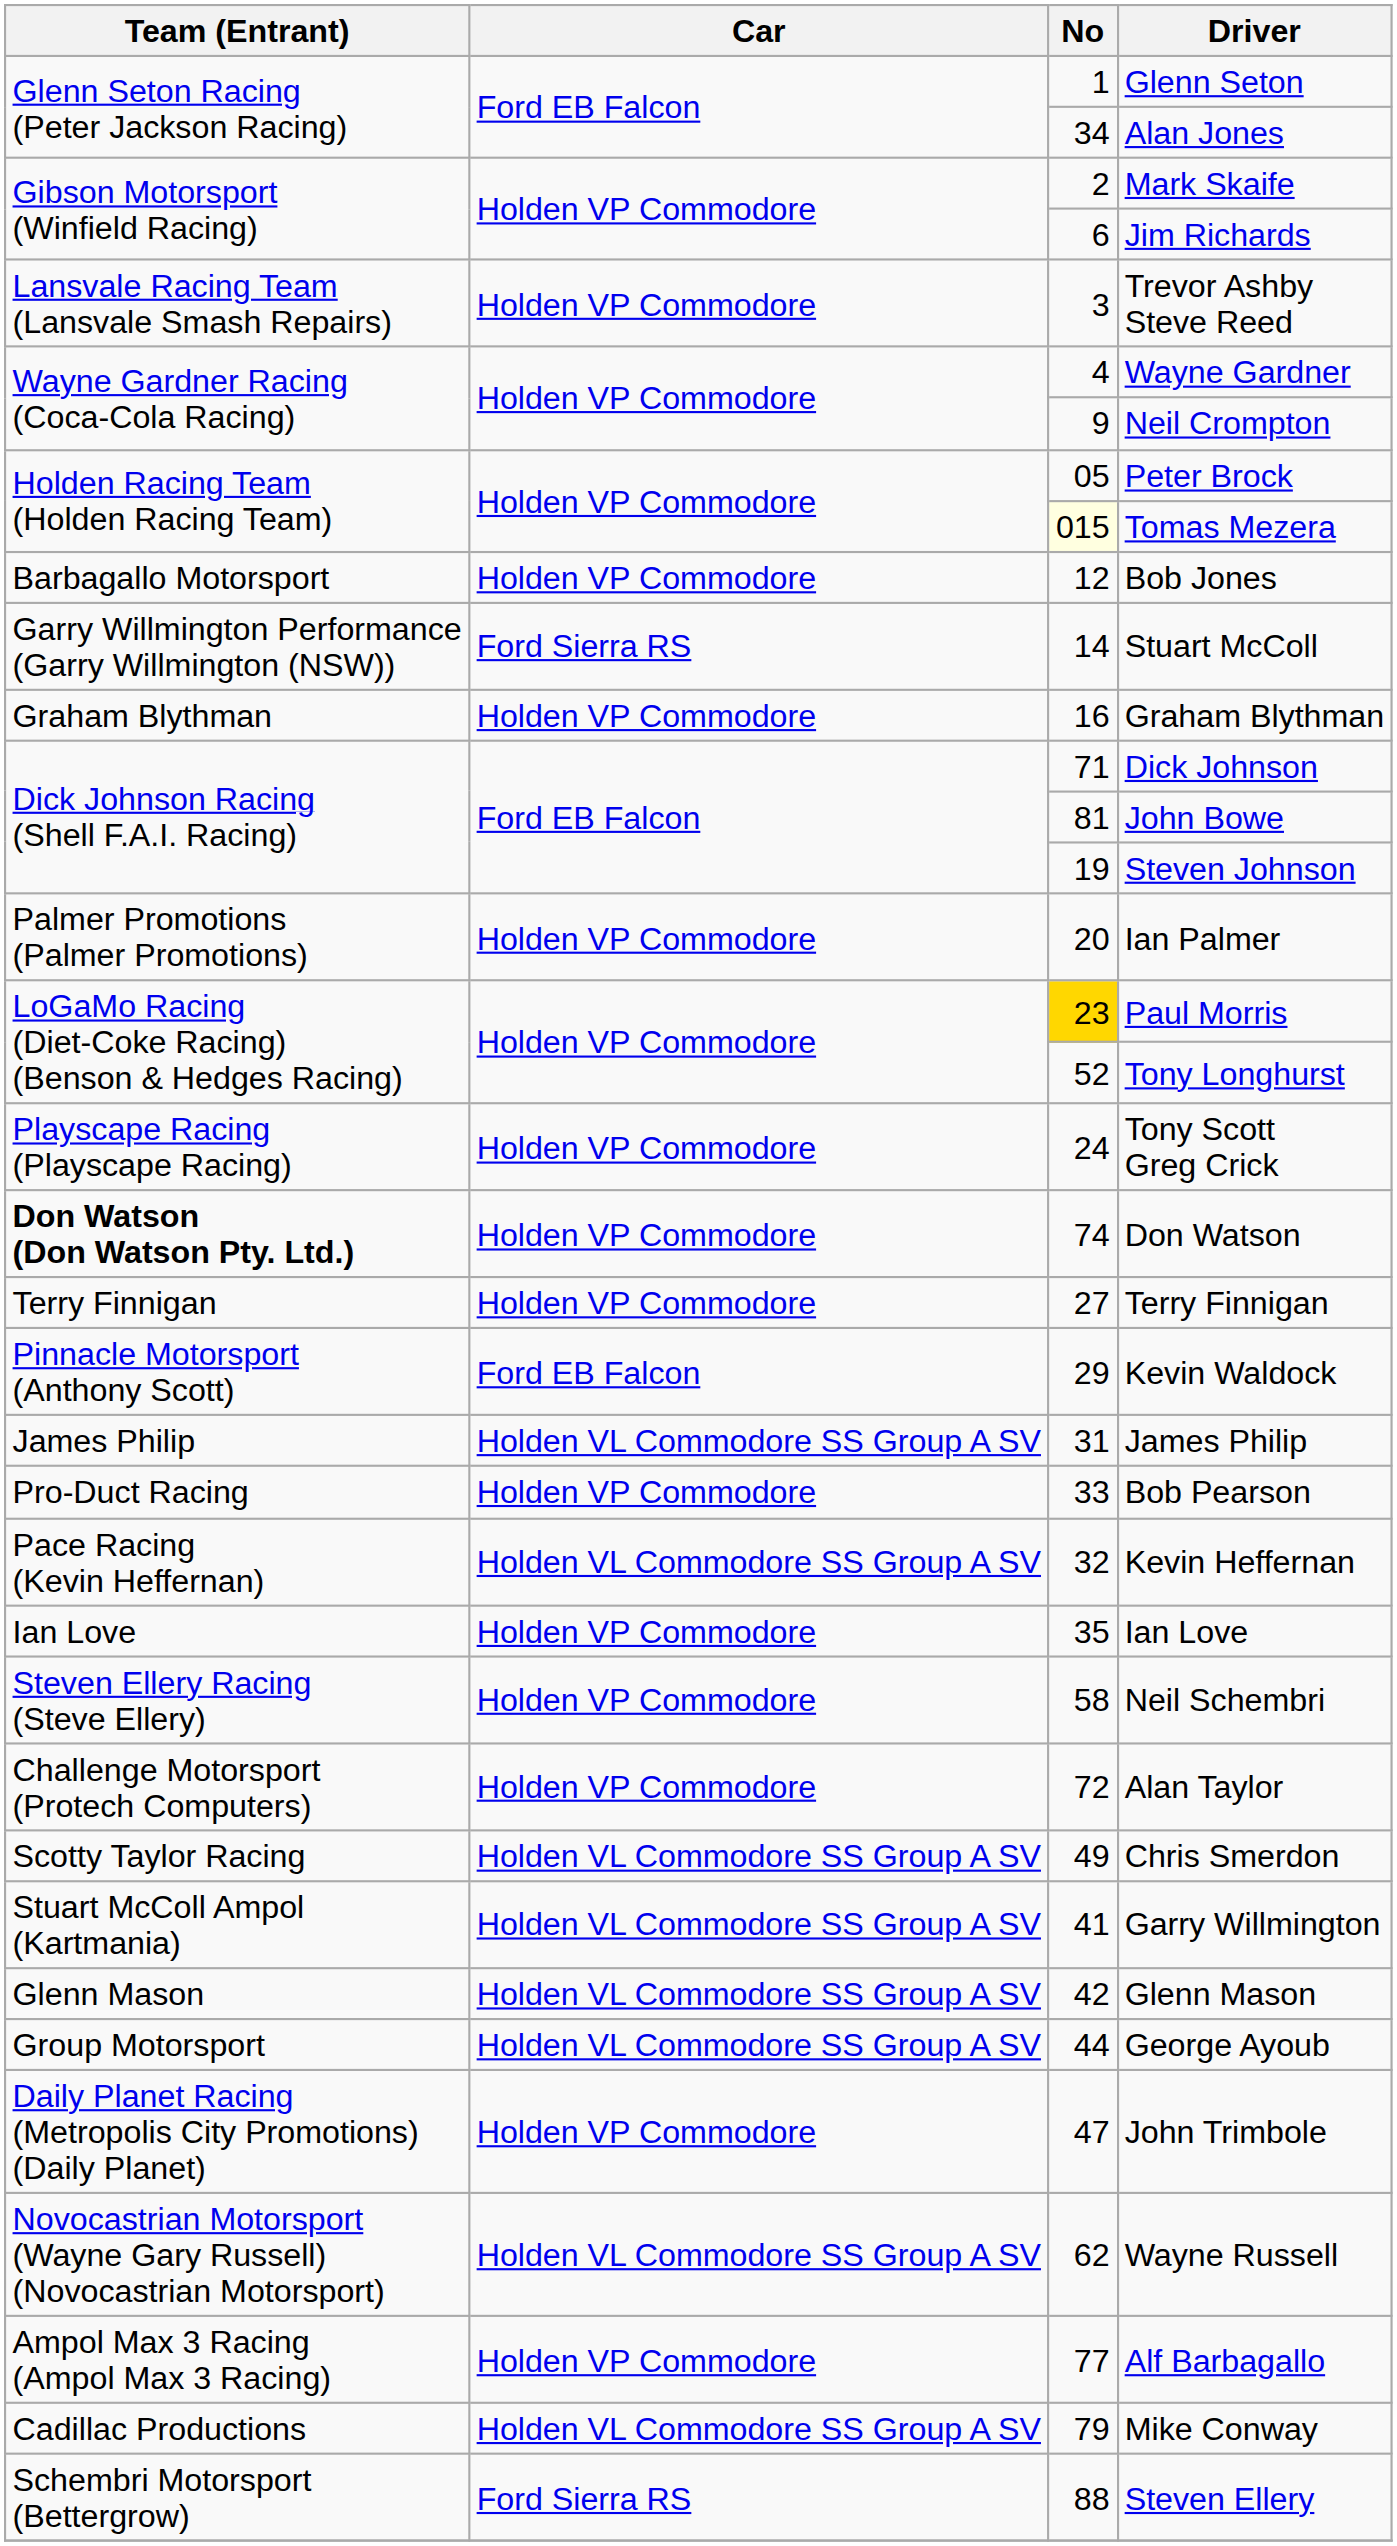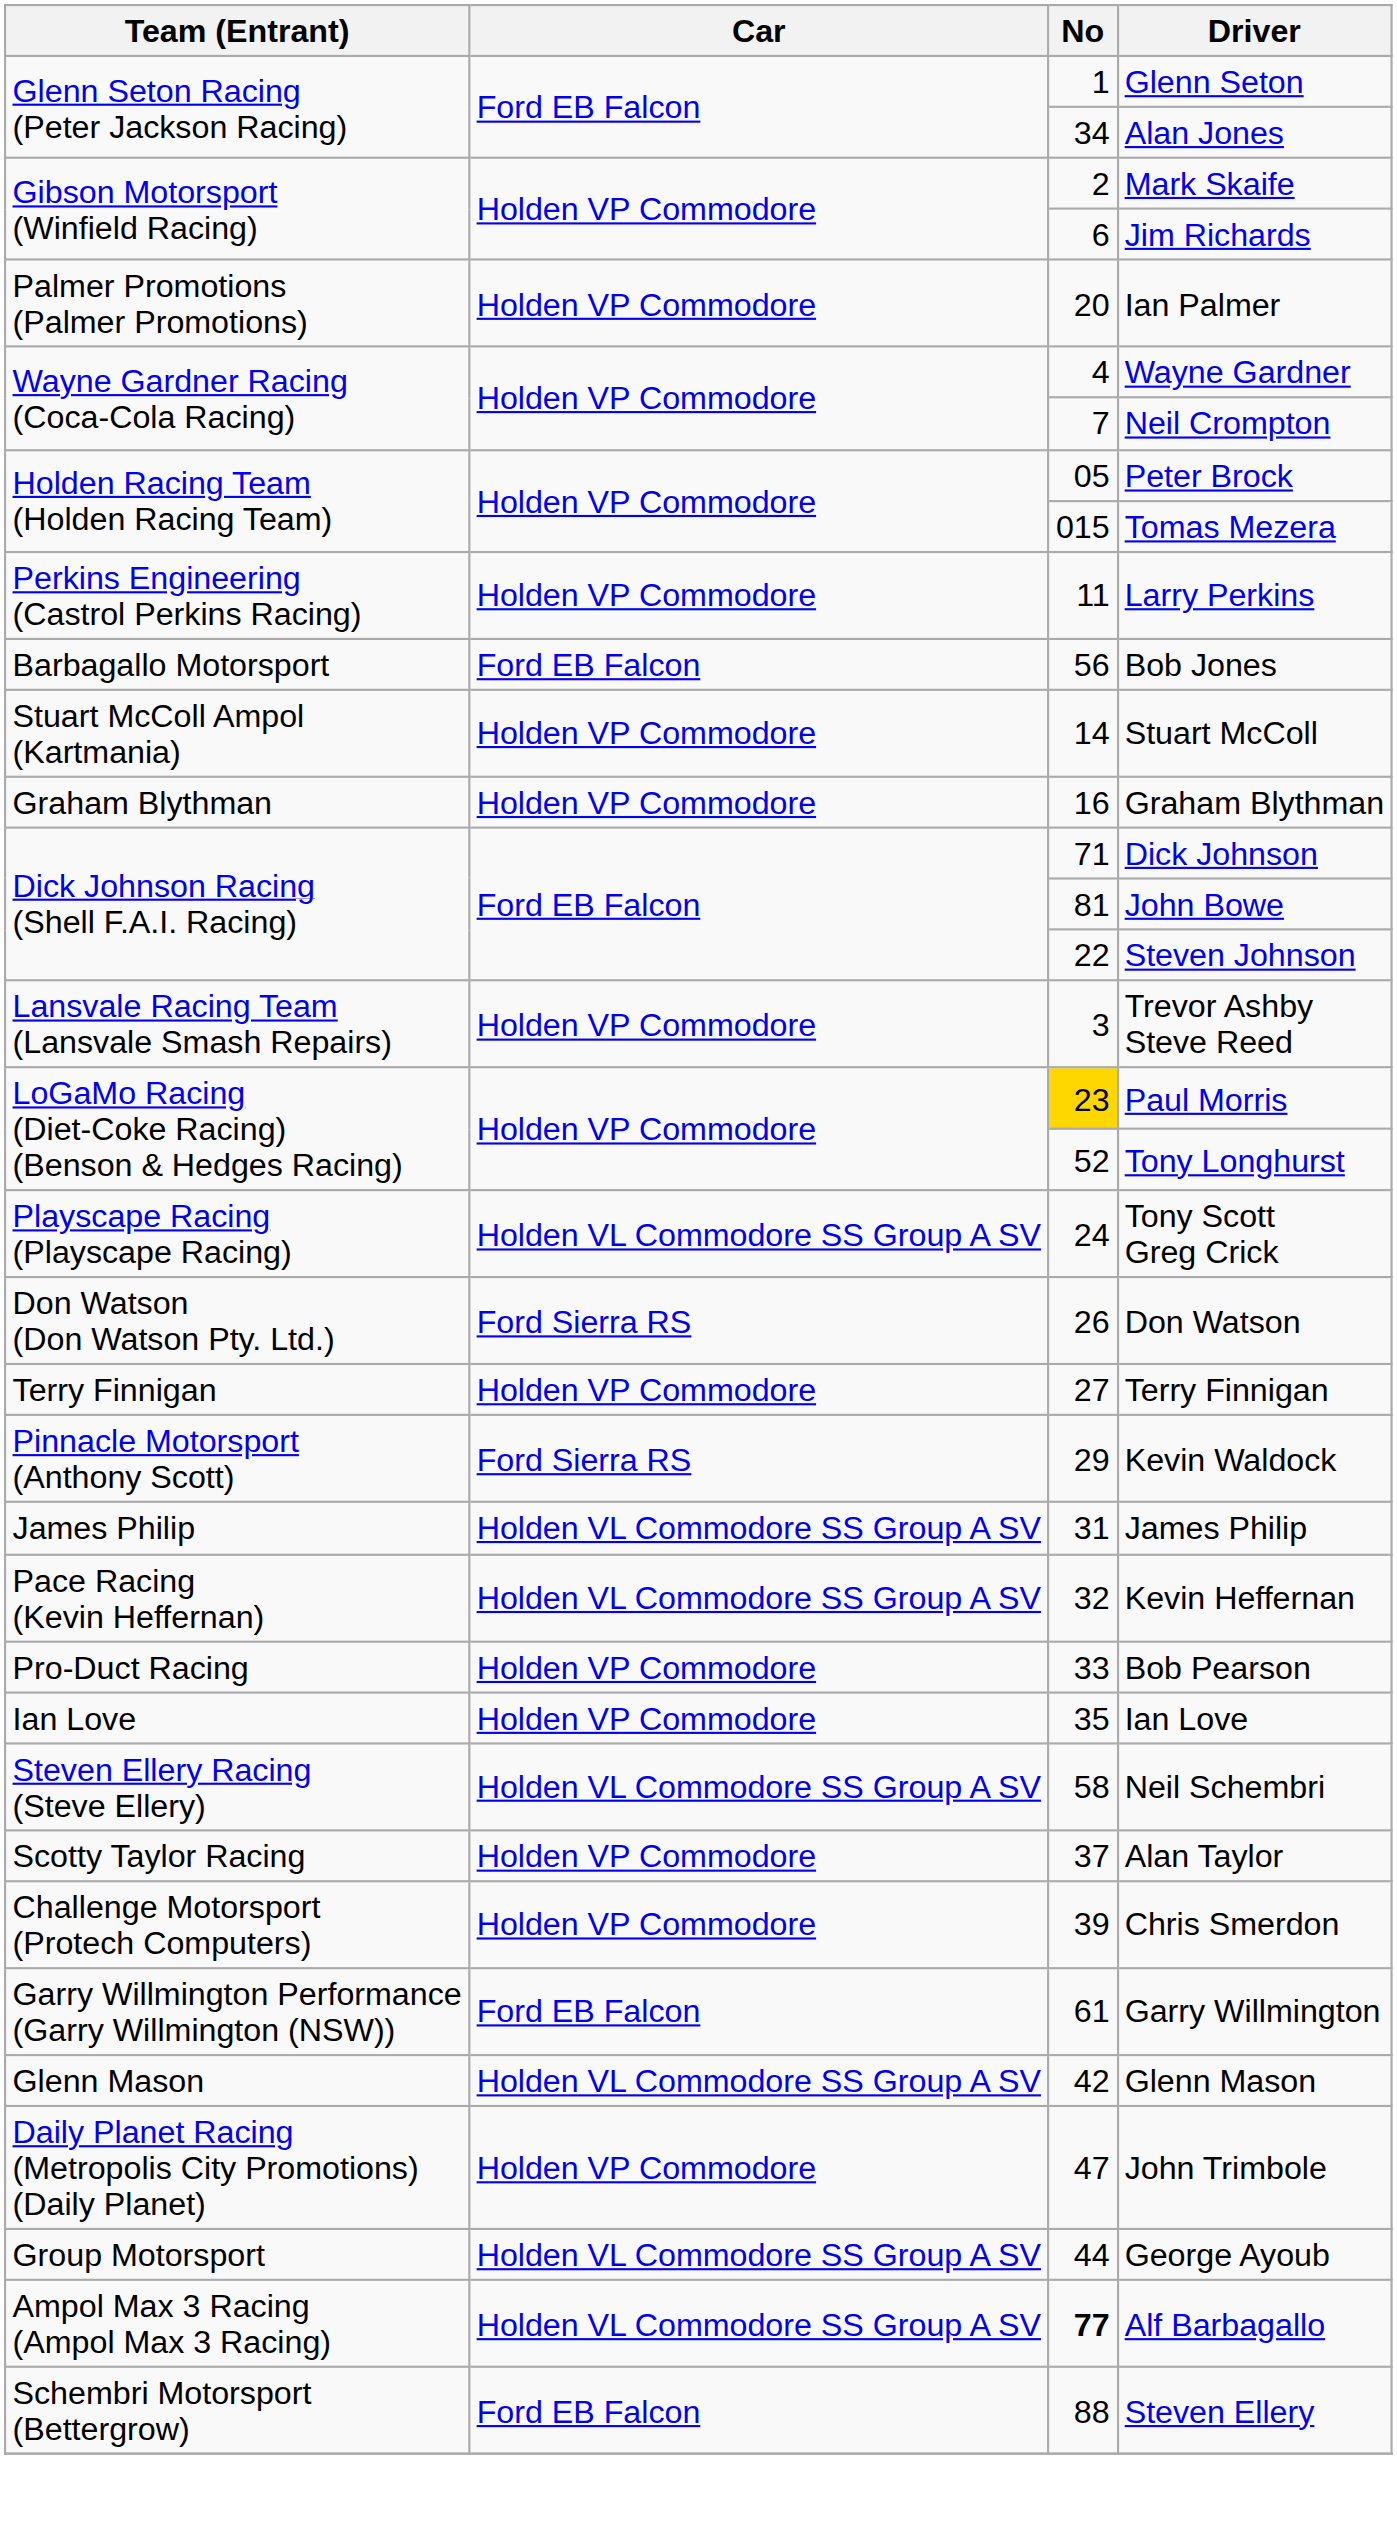 <table class="wikitable" style="font-size: 95%;">
 <tr>
 <th>Team (Entrant)</th>
 <th>Car</th>
 <th>No</th>
 <th>Driver</th>
 </tr>
 <tr>
 <td rowspan=2><a href='#'>Glenn Seton Racing</a> <br> (Peter Jackson Racing)</td>
 <td rowspan=2><a href='#'>Ford EB Falcon</a></td>
 <td align="right">1</td>
 <td> <a href='#'>Glenn Seton</a></td>
 </tr>
 <tr>
 <td align="right">34</td>
 <td> <a href='#'>Alan Jones</a></td>
 </tr>
 <tr>
 <td rowspan=2><a href='#'>Gibson Motorsport</a> <br>(Winfield Racing)</td>
 <td rowspan=2><a href='#'>Holden VP Commodore</a></td>
 <td align="right">2</td>
 <td> <a href='#'>Mark Skaife</a></td>
 </tr>
 <tr>
 <td align="right">6</td>
 <td> <a href='#'>Jim Richards</a></td>
 </tr>
 <tr>
-<td><a href='#'>Lansvale Racing Team</a> <br> (Lansvale Smash Repairs)</td>
+<td>Palmer Promotions <br> (Palmer Promotions)</td>
 <td><a href='#'>Holden VP Commodore</a></td>
-<td align="right">3</td>
-<td> Trevor Ashby<br> Steve Reed</td>
+<td align="right">20</td>
+<td> Ian Palmer</td>
 </tr>
 <tr>
 <td rowspan=2><a href='#'>Wayne Gardner Racing</a> <br> (Coca-Cola Racing)</td>
 <td rowspan=2><a href='#'>Holden VP Commodore</a></td>
 <td align="right">4</td>
 <td> <a href='#'>Wayne Gardner</a></td>
 </tr>
 <tr>
-<td align="right">9</td>
+<td align="right">7</td>
 <td> <a href='#'>Neil Crompton</a></td>
 </tr>
 <tr>
 <td rowspan=2><a href='#'>Holden Racing Team</a> <br> (Holden Racing Team)</td>
 <td rowspan=2><a href='#'>Holden VP Commodore</a></td>
 <td align="right">05</td>
 <td> <a href='#'>Peter Brock</a></td>
 </tr>
 <tr>
-<td align="right" style="background: lightyellow;">015</td>
+<td align="right">015</td>
 <td> <a href='#'>Tomas Mezera</a></td>
 </tr>
 <tr>
+<td><a href='#'>Perkins Engineering</a> <br> (Castrol Perkins Racing)</td>
+<td><a href='#'>Holden VP Commodore</a></td>
+<td align="right">11</td>
+<td> <a href='#'>Larry Perkins</a></td>
+</tr>
+<tr>
 <td>Barbagallo Motorsport</td>
-<td><a href='#'>Holden VP Commodore</a></td>
-<td align="right">12</td>
+<td><a href='#'>Ford EB Falcon</a></td>
+<td align="right">56</td>
 <td> Bob Jones</td>
 </tr>
 <tr>
-<td>Garry Willmington Performance <br> (Garry Willmington (NSW))</td>
-<td><a href='#'>Ford Sierra RS</a></td>
+<td>Stuart McColl Ampol <br> (Kartmania)</td>
+<td><a href='#'>Holden VP Commodore</a></td>
 <td align="right">14</td>
 <td> Stuart McColl</td>
 </tr>
 <tr>
 <td>Graham Blythman</td>
 <td><a href='#'>Holden VP Commodore</a></td>
 <td align="right">16</td>
 <td> Graham Blythman</td>
 </tr>
 <tr>
 <td rowspan=3><a href='#'>Dick Johnson Racing</a> <br> (Shell F.A.I. Racing)</td>
 <td rowspan=3><a href='#'>Ford EB Falcon</a></td>
 <td align="right">71</td>
 <td> <a href='#'>Dick Johnson</a></td>
 </tr>
 <tr>
 <td align="right">81</td>
 <td> <a href='#'>John Bowe</a></td>
 </tr>
 <tr>
-<td align="right">19</td>
+<td align="right">22</td>
 <td> <a href='#'>Steven Johnson</a></td>
 </tr>
 <tr>
-<td>Palmer Promotions <br> (Palmer Promotions)</td>
+<td><a href='#'>Lansvale Racing Team</a> <br> (Lansvale Smash Repairs)</td>
 <td><a href='#'>Holden VP Commodore</a></td>
-<td align="right">20</td>
-<td> Ian Palmer</td>
+<td align="right">3</td>
+<td> Trevor Ashby<br> Steve Reed</td>
 </tr>
 <tr>
 <td rowspan=2><a href='#'>LoGaMo Racing</a>  <br> (Diet-Coke Racing) <br> (Benson & Hedges Racing)</td>
 <td rowspan=2><a href='#'>Holden VP Commodore</a></td>
 <td align="right" style="background: gold;">23</td>
 <td> <a href='#'>Paul Morris</a></td>
 </tr>
 <tr>
 <td align="right">52</td>
 <td> <a href='#'>Tony Longhurst</a></td>
 </tr>
 <tr>
 <td><a href='#'>Playscape Racing</a> <br> (Playscape Racing)</td>
-<td><a href='#'>Holden VP Commodore</a></td>
+<td><a href='#'>Holden VL Commodore SS Group A SV</a></td>
 <td align="right">24</td>
 <td> Tony Scott<br> Greg Crick</td>
 </tr>
 <tr>
-<td><strong>Don Watson <br> (Don Watson Pty. Ltd.)</strong></td>
-<td><a href='#'>Holden VP Commodore</a></td>
-<td align="right">74</td>
+<td>Don Watson <br> (Don Watson Pty. Ltd.)</td>
+<td><a href='#'>Ford Sierra RS</a></td>
+<td align="right">26</td>
 <td> Don Watson</td>
 </tr>
 <tr>
 <td>Terry Finnigan</td>
 <td><a href='#'>Holden VP Commodore</a></td>
 <td align="right">27</td>
 <td> Terry Finnigan</td>
 </tr>
 <tr>
 <td><a href='#'>Pinnacle Motorsport</a> <br> (Anthony Scott)</td>
-<td><a href='#'>Ford EB Falcon</a></td>
+<td><a href='#'>Ford Sierra RS</a></td>
 <td align="right">29</td>
 <td> Kevin Waldock</td>
 </tr>
 <tr>
 <td>James Philip</td>
 <td><a href='#'>Holden VL Commodore SS Group A SV</a></td>
 <td align="right">31</td>
 <td> James Philip</td>
 </tr>
 <tr>
+<td>Pace Racing <br> (Kevin Heffernan)</td>
+<td><a href='#'>Holden VL Commodore SS Group A SV</a></td>
+<td align="right">32</td>
+<td> Kevin Heffernan</td>
+</tr>
+<tr>
 <td>Pro-Duct Racing</td>
 <td><a href='#'>Holden VP Commodore</a></td>
 <td align="right">33</td>
 <td> Bob Pearson</td>
-</tr>
-<tr>
-<td>Pace Racing <br> (Kevin Heffernan)</td>
-<td><a href='#'>Holden VL Commodore SS Group A SV</a></td>
-<td align="right">32</td>
-<td> Kevin Heffernan</td>
 </tr>
 <tr>
 <td>Ian Love</td>
 <td><a href='#'>Holden VP Commodore</a></td>
 <td align="right">35</td>
 <td> Ian Love</td>
 </tr>
 <tr>
 <td><a href='#'>Steven Ellery Racing</a> <br> (Steve Ellery)</td>
-<td><a href='#'>Holden VP Commodore</a></td>
+<td><a href='#'>Holden VL Commodore SS Group A SV</a></td>
 <td align="right">58</td>
 <td> Neil Schembri</td>
 </tr>
 <tr>
-<td>Challenge Motorsport <br> (Protech Computers)</td>
+<td>Scotty Taylor Racing</td>
 <td><a href='#'>Holden VP Commodore</a></td>
-<td align="right">72</td>
+<td align="right">37</td>
 <td> Alan Taylor</td>
 </tr>
 <tr>
-<td>Scotty Taylor Racing</td>
-<td><a href='#'>Holden VL Commodore SS Group A SV</a></td>
-<td align="right">49</td>
+<td>Challenge Motorsport <br> (Protech Computers)</td>
+<td><a href='#'>Holden VP Commodore</a></td>
+<td align="right">39</td>
 <td> Chris Smerdon</td>
 </tr>
 <tr>
-<td>Stuart McColl Ampol <br> (Kartmania)</td>
-<td><a href='#'>Holden VL Commodore SS Group A SV</a></td>
-<td align="right">41</td>
+<td>Garry Willmington Performance <br> (Garry Willmington (NSW))</td>
+<td><a href='#'>Ford EB Falcon</a></td>
+<td align="right">61</td>
 <td> Garry Willmington</td>
 </tr>
 <tr>
 <td>Glenn Mason</td>
 <td><a href='#'>Holden VL Commodore SS Group A SV</a></td>
 <td align="right">42</td>
 <td> Glenn Mason</td>
 </tr>
 <tr>
+<td><a href='#'>Daily Planet Racing</a> <br> (Metropolis City Promotions) <br> (Daily Planet)</td>
+<td><a href='#'>Holden VP Commodore</a></td>
+<td align="right">47</td>
+<td> John Trimbole</td>
+</tr>
+<tr>
 <td>Group Motorsport</td>
 <td><a href='#'>Holden VL Commodore SS Group A SV</a></td>
 <td align="right">44</td>
 <td> George Ayoub</td>
 </tr>
 <tr>
-<td><a href='#'>Daily Planet Racing</a> <br> (Metropolis City Promotions) <br> (Daily Planet)</td>
-<td><a href='#'>Holden VP Commodore</a></td>
-<td align="right">47</td>
-<td> John Trimbole</td>
-</tr>
-<tr>
-<td><a href='#'>Novocastrian Motorsport</a> <br> (Wayne Gary Russell) <br> (Novocastrian Motorsport)</td>
+<td>Ampol Max 3 Racing <br> (Ampol Max 3 Racing)</td>
 <td><a href='#'>Holden VL Commodore SS Group A SV</a></td>
-<td align="right">62</td>
-<td> Wayne Russell</td>
-</tr>
-<tr>
-<td>Ampol Max 3 Racing <br> (Ampol Max 3 Racing)</td>
-<td><a href='#'>Holden VP Commodore</a></td>
-<td align="right">77</td>
+<td align="right"><strong>77</strong></td>
 <td> <a href='#'>Alf Barbagallo</a></td>
 </tr>
 <tr>
-<td>Cadillac Productions</td>
-<td><a href='#'>Holden VL Commodore SS Group A SV</a></td>
-<td align="right">79</td>
-<td> Mike Conway</td>
-</tr>
-<tr>
 <td>Schembri Motorsport <br> (Bettergrow)</td>
-<td><a href='#'>Ford Sierra RS</a></td>
+<td><a href='#'>Ford EB Falcon</a></td>
 <td align="right">88</td>
 <td> <a href='#'>Steven Ellery</a></td>
 </tr>
 <tr>
 </tr>
 </table>
